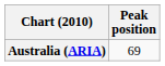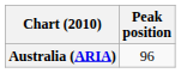 <table class="wikitable plainrowheaders" style="text-align:center">
 <tr>
 <th>Chart (2010)</th>
 <th>Peak<br>position</th>
 </tr>
 <tr>
 <th scope="row">Australia (<a href='#'>ARIA</a>)</th>
-<td>69</td>
+<td>96</td>
 </tr>
 </table>
